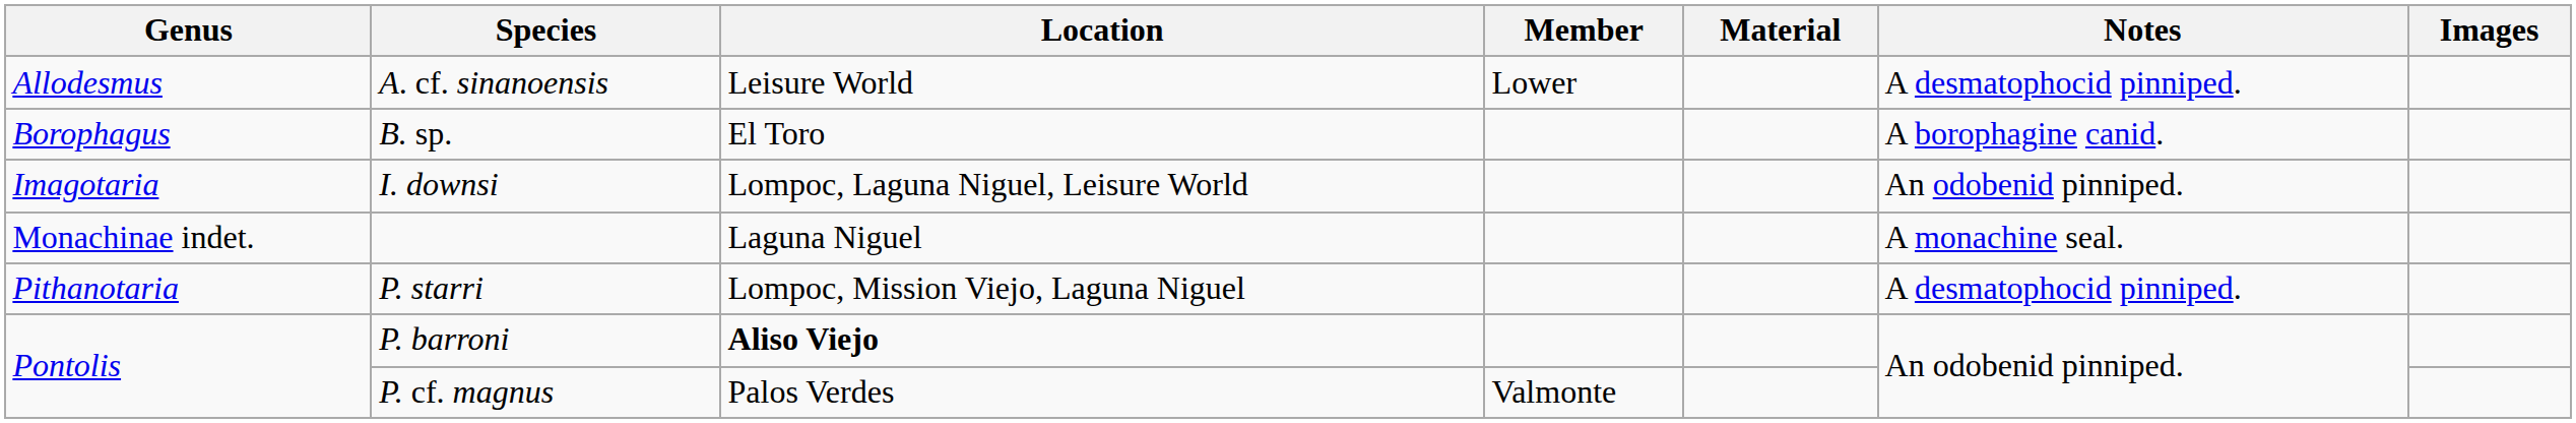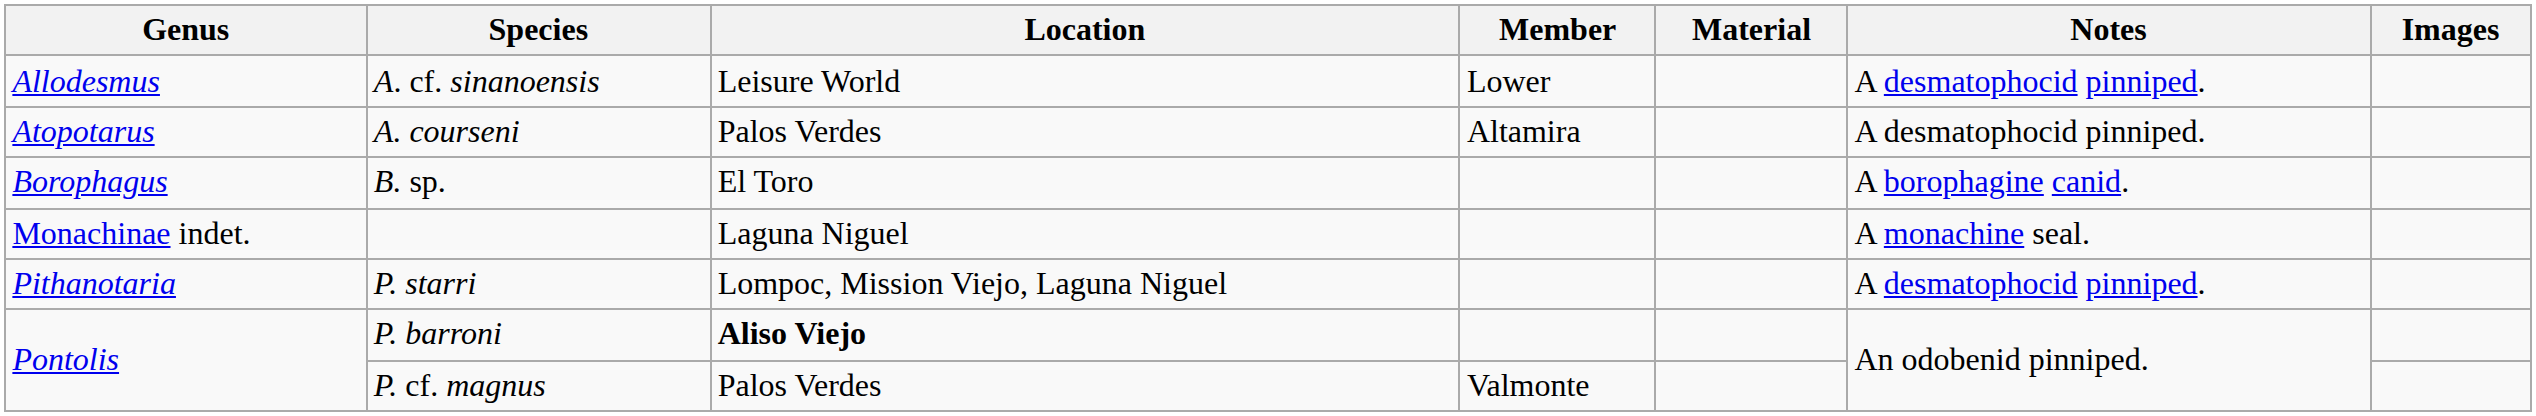 <table class="wikitable" align="center" width="100%">
 <tr>
 <th>Genus</th>
 <th>Species</th>
 <th>Location</th>
 <th>Member</th>
 <th>Material</th>
 <th>Notes</th>
 <th>Images</th>
 </tr>
 <tr>
 <td><em><a href='#'>Allodesmus</a></em></td>
 <td><em>A</em>. cf. <em>sinanoensis</em></td>
 <td>Leisure World</td>
 <td>Lower</td>
 <td></td>
 <td>A <a href='#'>desmatophocid</a> <a href='#'>pinniped</a>.</td>
 <td></td>
 </tr>
 <tr>
+<td><em><a href='#'>Atopotarus</a></em></td>
+<td><em>A. courseni</em></td>
+<td>Palos Verdes</td>
+<td>Altamira</td>
+<td></td>
+<td>A desmatophocid pinniped.</td>
+<td></td>
+</tr>
+<tr>
 <td><em><a href='#'>Borophagus</a></em></td>
 <td><em>B.</em> sp.</td>
 <td>El Toro</td>
 <td></td>
 <td></td>
 <td>A <a href='#'>borophagine</a> <a href='#'>canid</a>.</td>
-<td></td>
-</tr>
-<tr>
-<td><em><a href='#'>Imagotaria</a></em></td>
-<td><em>I. downsi</em></td>
-<td>Lompoc, Laguna Niguel, Leisure World</td>
-<td></td>
-<td></td>
-<td>An <a href='#'>odobenid</a> pinniped.</td>
 <td></td>
 </tr>
 <tr>
 <td><a href='#'>Monachinae</a> indet.</td>
 <td></td>
 <td>Laguna Niguel</td>
 <td></td>
 <td></td>
 <td>A <a href='#'>monachine</a> seal.</td>
 <td></td>
 </tr>
 <tr>
 <td><em><a href='#'>Pithanotaria</a></em></td>
 <td><em>P. starri</em></td>
 <td>Lompoc, Mission Viejo, Laguna Niguel</td>
 <td></td>
 <td></td>
 <td>A <a href='#'>desmatophocid</a> <a href='#'>pinniped</a>.</td>
 <td></td>
 </tr>
 <tr>
 <td rowspan="2"><em><a href='#'>Pontolis</a></em></td>
 <td><em>P. barroni</em></td>
 <td><strong>Aliso Viejo</strong></td>
 <td></td>
 <td></td>
 <td rowspan="2">An odobenid pinniped.</td>
 <td></td>
 </tr>
 <tr>
 <td><em>P.</em> cf. <em>magnus</em></td>
 <td>Palos Verdes</td>
 <td>Valmonte</td>
 <td></td>
 <td></td>
 </tr>
 </table>
